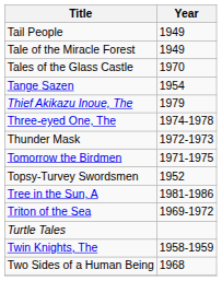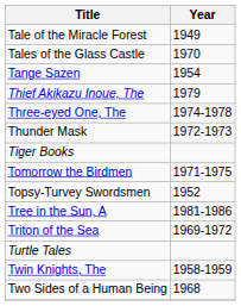 <table class="wikitable">
 <tr>
 <th>Title</th>
 <th>Year</th>
-</tr>
-<tr>
-<td>Tail People</td>
-<td>1949</td>
 </tr>
 <tr>
 <td>Tale of the Miracle Forest</td>
 <td>1949</td>
 </tr>
 <tr>
 <td>Tales of the Glass Castle</td>
 <td>1970</td>
 </tr>
 <tr>
 <td><a href='#'>Tange Sazen</a></td>
 <td>1954</td>
 </tr>
 <tr>
 <td><a href='#'><em>Thief Akikazu Inoue, The</em></a></td>
 <td>1979</td>
 </tr>
 <tr>
 <td><a href='#'>Three-eyed One, The</a></td>
 <td>1974-1978</td>
 </tr>
 <tr>
 <td>Thunder Mask</td>
 <td>1972-1973</td>
+</tr>
+<tr>
+<td><em>Tiger Books</em></td>
+<td></td>
 </tr>
 <tr>
 <td><a href='#'>Tomorrow the Birdmen</a></td>
 <td>1971-1975</td>
 </tr>
 <tr>
 <td>Topsy-Turvey Swordsmen</td>
 <td>1952</td>
 </tr>
 <tr>
 <td><a href='#'>Tree in the Sun, A</a></td>
 <td>1981-1986</td>
 </tr>
 <tr>
 <td><a href='#'>Triton of the Sea</a></td>
 <td>1969-1972</td>
 </tr>
 <tr>
 <td><em>Turtle Tales</em></td>
 <td></td>
 </tr>
 <tr>
 <td><a href='#'>Twin Knights, The</a></td>
 <td>1958-1959</td>
 </tr>
 <tr>
 <td>Two Sides of a Human Being</td>
 <td>1968</td>
 </tr>
 <tr>
 </tr>
 </table>
